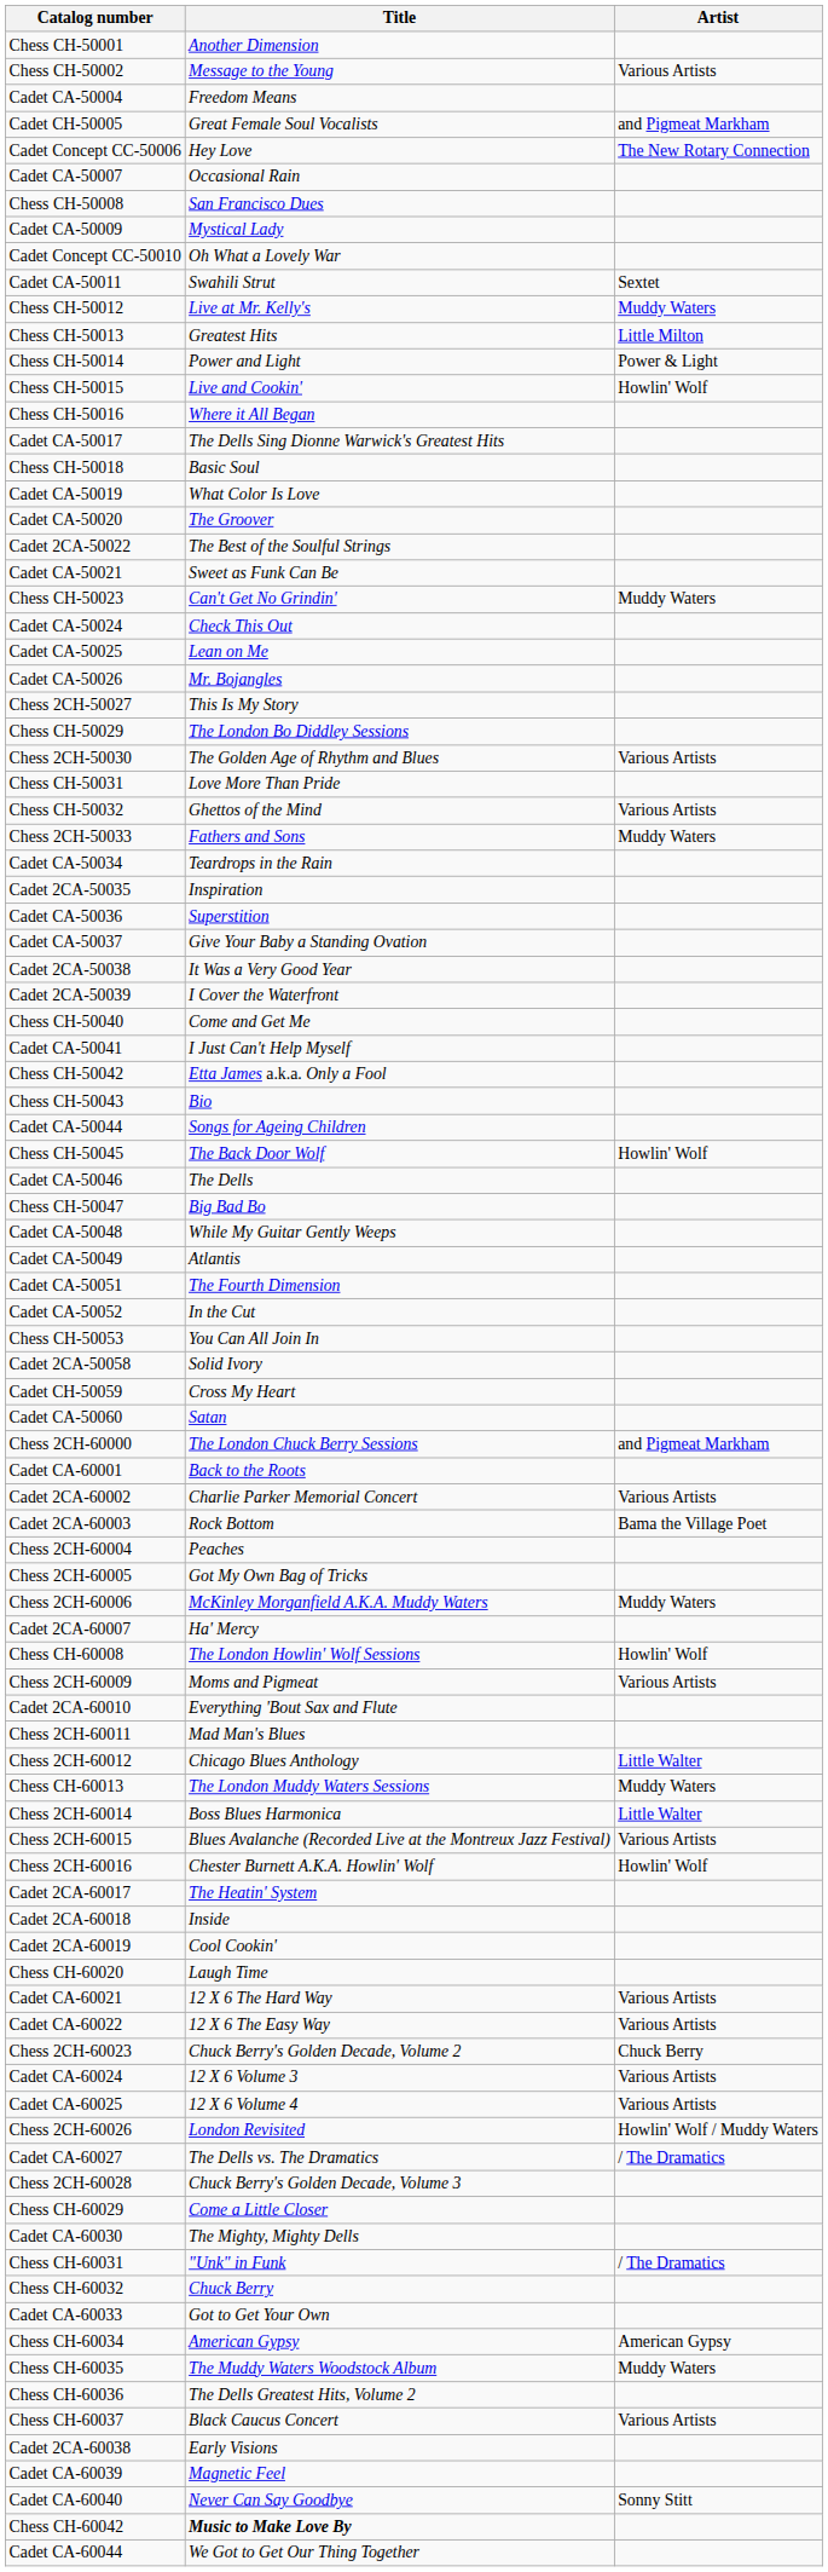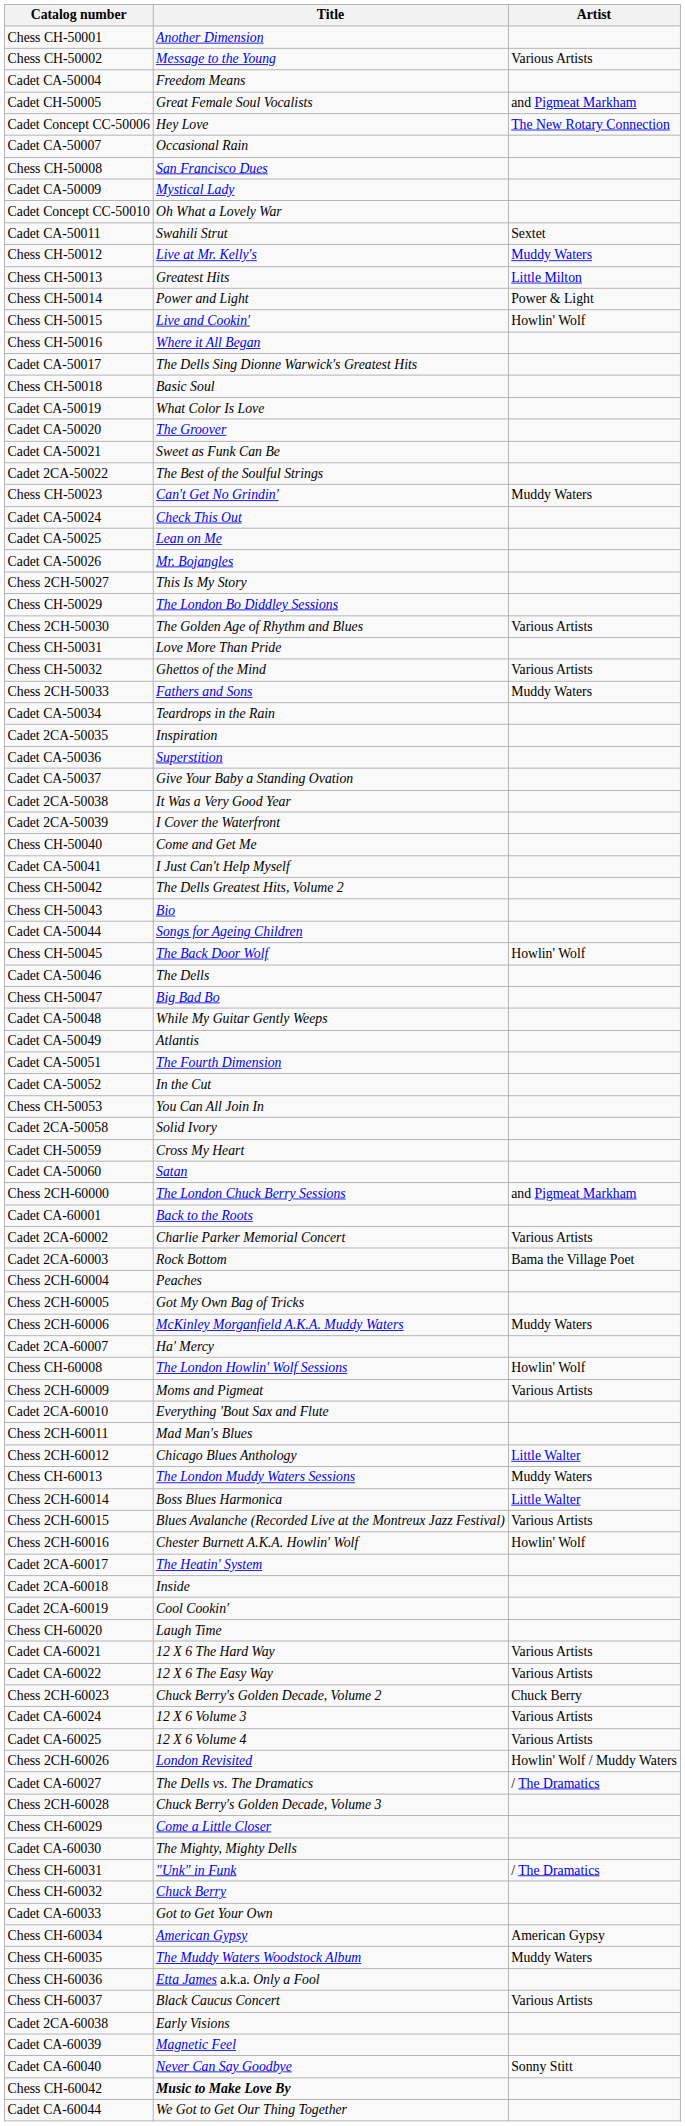 <table align="center" | class="wikitable sortable" | bgcolor="#CCCCCC">
 <tr>
 <th>Catalog number</th>
 <th>Title</th>
 <th>Artist</th>
 </tr>
 <tr>
 <td>Chess CH-50001</td>
 <td><em><a href='#'>Another Dimension</a></em></td>
 <td></td>
 </tr>
 <tr>
 <td>Chess CH-50002</td>
 <td><em><a href='#'>Message to the Young</a></em></td>
 <td>Various Artists</td>
 </tr>
 <tr>
 <td>Cadet CA-50004</td>
 <td><em>Freedom Means</em></td>
 <td></td>
 </tr>
 <tr>
 <td>Cadet CH-50005</td>
 <td><em>Great Female Soul Vocalists</em></td>
 <td> and <a href='#'>Pigmeat Markham</a></td>
 </tr>
 <tr>
 <td>Cadet Concept CC-50006</td>
 <td><em>Hey Love</em></td>
 <td><a href='#'>The New Rotary Connection</a></td>
 </tr>
 <tr>
 <td>Cadet CA-50007</td>
 <td><em>Occasional Rain</em></td>
 <td></td>
 </tr>
 <tr>
 <td>Chess CH-50008</td>
 <td><em><a href='#'>San Francisco Dues</a></em></td>
 <td></td>
 </tr>
 <tr>
 <td>Cadet CA-50009</td>
 <td><em><a href='#'>Mystical Lady</a></em></td>
 <td></td>
 </tr>
 <tr>
 <td>Cadet Concept CC-50010</td>
 <td><em>Oh What a Lovely War</em></td>
 <td></td>
 </tr>
 <tr>
 <td>Cadet CA-50011</td>
 <td><em>Swahili Strut</em></td>
 <td> Sextet</td>
 </tr>
 <tr>
 <td>Chess CH-50012</td>
 <td><em><a href='#'>Live at Mr. Kelly's</a></em></td>
 <td><a href='#'>Muddy Waters</a></td>
 </tr>
 <tr>
 <td>Chess CH-50013</td>
 <td><em>Greatest Hits</em></td>
 <td><a href='#'>Little Milton</a></td>
 </tr>
 <tr>
 <td>Chess CH-50014</td>
 <td><em>Power and Light</em></td>
 <td>Power & Light</td>
 </tr>
 <tr>
 <td>Chess CH-50015</td>
 <td><em><a href='#'>Live and Cookin'</a></em></td>
 <td>Howlin' Wolf</td>
 </tr>
 <tr>
 <td>Chess CH-50016</td>
 <td><em><a href='#'>Where it All Began</a></em></td>
 <td></td>
 </tr>
 <tr>
 <td>Cadet CA-50017</td>
 <td><em>The Dells Sing Dionne Warwick's Greatest Hits</em></td>
 <td></td>
 </tr>
 <tr>
 <td>Chess CH-50018</td>
 <td><em>Basic Soul</em></td>
 <td></td>
 </tr>
 <tr>
 <td>Cadet CA-50019</td>
 <td><em>What Color Is Love</em></td>
 <td></td>
 </tr>
 <tr>
 <td>Cadet CA-50020</td>
 <td><em><a href='#'>The Groover</a></em></td>
 <td></td>
 </tr>
 <tr>
-<td>Cadet 2CA-50022</td>
-<td><em>The Best of the Soulful Strings</em></td>
+<td>Cadet CA-50021</td>
+<td><em>Sweet as Funk Can Be</em></td>
 <td></td>
 </tr>
 <tr>
-<td>Cadet CA-50021</td>
-<td><em>Sweet as Funk Can Be</em></td>
+<td>Cadet 2CA-50022</td>
+<td><em>The Best of the Soulful Strings</em></td>
 <td></td>
 </tr>
 <tr>
 <td>Chess CH-50023</td>
 <td><em><a href='#'>Can't Get No Grindin'</a></em></td>
 <td>Muddy Waters</td>
 </tr>
 <tr>
 <td>Cadet CA-50024</td>
 <td><em><a href='#'>Check This Out</a></em></td>
 <td></td>
 </tr>
 <tr>
 <td>Cadet CA-50025</td>
 <td><em><a href='#'>Lean on Me</a></em></td>
 <td></td>
 </tr>
 <tr>
 <td>Cadet CA-50026</td>
 <td><em><a href='#'>Mr. Bojangles</a></em></td>
 <td></td>
 </tr>
 <tr>
 <td>Chess 2CH-50027</td>
 <td><em>This Is My Story</em></td>
 <td></td>
 </tr>
 <tr>
 <td>Chess CH-50029</td>
 <td><em><a href='#'>The London Bo Diddley Sessions</a></em></td>
 <td></td>
 </tr>
 <tr>
 <td>Chess 2CH-50030</td>
 <td><em>The Golden Age of Rhythm and Blues</em></td>
 <td>Various Artists</td>
 </tr>
 <tr>
 <td>Chess CH-50031</td>
 <td><em>Love More Than Pride</em></td>
 <td></td>
 </tr>
 <tr>
 <td>Chess CH-50032</td>
 <td><em>Ghettos of the Mind</em></td>
 <td>Various Artists</td>
 </tr>
 <tr>
 <td>Chess 2CH-50033</td>
 <td><em><a href='#'>Fathers and Sons</a></em></td>
 <td>Muddy Waters</td>
 </tr>
 <tr>
 <td>Cadet CA-50034</td>
 <td><em>Teardrops in the Rain</em></td>
 <td></td>
 </tr>
 <tr>
 <td>Cadet 2CA-50035</td>
 <td><em>Inspiration</em></td>
 <td></td>
 </tr>
 <tr>
 <td>Cadet CA-50036</td>
 <td><em><a href='#'>Superstition</a></em></td>
 <td></td>
 </tr>
 <tr>
 <td>Cadet CA-50037</td>
 <td><em>Give Your Baby a Standing Ovation</em></td>
 <td></td>
 </tr>
 <tr>
 <td>Cadet 2CA-50038</td>
 <td><em>It Was a Very Good Year</em></td>
 <td></td>
 </tr>
 <tr>
 <td>Cadet 2CA-50039</td>
 <td><em>I Cover the Waterfront</em></td>
 <td></td>
 </tr>
 <tr>
 <td>Chess CH-50040</td>
 <td><em>Come and Get Me</em></td>
 <td></td>
 </tr>
 <tr>
 <td>Cadet CA-50041</td>
 <td><em>I Just Can't Help Myself</em></td>
 <td></td>
 </tr>
 <tr>
 <td>Chess CH-50042</td>
-<td><em><a href='#'>Etta James</a></em> a.k.a. <em>Only a Fool</em></td>
+<td><em>The Dells Greatest Hits, Volume 2</em></td>
 <td></td>
 </tr>
 <tr>
 <td>Chess CH-50043</td>
 <td><em><a href='#'>Bio</a></em></td>
 <td></td>
 </tr>
 <tr>
 <td>Cadet CA-50044</td>
 <td><em><a href='#'>Songs for Ageing Children</a></em></td>
 <td></td>
 </tr>
 <tr>
 <td>Chess CH-50045</td>
 <td><em><a href='#'>The Back Door Wolf</a></em></td>
 <td>Howlin' Wolf</td>
 </tr>
 <tr>
 <td>Cadet CA-50046</td>
 <td><em>The Dells</em></td>
 <td></td>
 </tr>
 <tr>
 <td>Chess CH-50047</td>
 <td><em><a href='#'>Big Bad Bo</a></em></td>
 <td></td>
 </tr>
 <tr>
 <td>Cadet CA-50048</td>
 <td><em>While My Guitar Gently Weeps</em></td>
 <td></td>
 </tr>
 <tr>
 <td>Cadet CA-50049</td>
 <td><em>Atlantis</em></td>
 <td></td>
 </tr>
 <tr>
 <td>Cadet CA-50051</td>
 <td><em><a href='#'>The Fourth Dimension</a></em></td>
 <td></td>
 </tr>
 <tr>
 <td>Cadet CA-50052</td>
 <td><em>In the Cut</em></td>
 <td></td>
 </tr>
 <tr>
 <td>Chess CH-50053</td>
 <td><em>You Can All Join In</em></td>
 <td></td>
 </tr>
 <tr>
 <td>Cadet 2CA-50058</td>
 <td><em>Solid Ivory</em></td>
 <td></td>
 </tr>
 <tr>
 <td>Cadet CH-50059</td>
 <td><em>Cross My Heart</em></td>
 <td></td>
 </tr>
 <tr>
 <td>Cadet CA-50060</td>
 <td><em><a href='#'>Satan</a></em></td>
 <td></td>
 </tr>
 <tr>
 <td>Chess 2CH-60000</td>
 <td><em><a href='#'>The London Chuck Berry Sessions</a></em></td>
 <td> and <a href='#'>Pigmeat Markham</a></td>
 </tr>
 <tr>
 <td>Cadet CA-60001</td>
 <td><em><a href='#'>Back to the Roots</a></em></td>
 <td></td>
 </tr>
 <tr>
 <td>Cadet 2CA-60002</td>
 <td><em>Charlie Parker Memorial Concert</em></td>
 <td>Various Artists</td>
 </tr>
 <tr>
 <td>Cadet 2CA-60003</td>
 <td><em>Rock Bottom</em></td>
 <td>Bama the Village Poet</td>
 </tr>
 <tr>
 <td>Chess 2CH-60004</td>
 <td><em>Peaches</em></td>
 <td></td>
 </tr>
 <tr>
 <td>Chess 2CH-60005</td>
 <td><em>Got My Own Bag of Tricks</em></td>
 <td></td>
 </tr>
 <tr>
 <td>Chess 2CH-60006</td>
 <td><em><a href='#'>McKinley Morganfield A.K.A. Muddy Waters</a></em></td>
 <td>Muddy Waters</td>
 </tr>
 <tr>
 <td>Cadet 2CA-60007</td>
 <td><em>Ha' Mercy</em></td>
 <td></td>
 </tr>
 <tr>
 <td>Chess CH-60008</td>
 <td><em><a href='#'>The London Howlin' Wolf Sessions</a></em></td>
 <td>Howlin' Wolf</td>
 </tr>
 <tr>
 <td>Chess 2CH-60009</td>
 <td><em>Moms and Pigmeat</em></td>
 <td>Various Artists</td>
 </tr>
 <tr>
 <td>Cadet 2CA-60010</td>
 <td><em>Everything 'Bout Sax and Flute</em></td>
 <td></td>
 </tr>
 <tr>
 <td>Chess 2CH-60011</td>
 <td><em>Mad Man's Blues</em></td>
 <td></td>
 </tr>
 <tr>
 <td>Chess 2CH-60012</td>
 <td><em>Chicago Blues Anthology</em></td>
 <td><a href='#'>Little Walter</a></td>
 </tr>
 <tr>
 <td>Chess CH-60013</td>
 <td><em><a href='#'>The London Muddy Waters Sessions</a></em></td>
 <td>Muddy Waters</td>
 </tr>
 <tr>
 <td>Chess 2CH-60014</td>
 <td><em>Boss Blues Harmonica</em></td>
 <td><a href='#'>Little Walter</a></td>
 </tr>
 <tr>
 <td>Chess 2CH-60015</td>
 <td><em>Blues Avalanche (Recorded Live at the Montreux Jazz Festival)</em></td>
 <td>Various Artists</td>
 </tr>
 <tr>
 <td>Chess 2CH-60016</td>
 <td><em>Chester Burnett A.K.A. Howlin' Wolf</em></td>
 <td>Howlin' Wolf</td>
 </tr>
 <tr>
 <td>Cadet 2CA-60017</td>
 <td><em><a href='#'>The Heatin' System</a></em></td>
 <td></td>
 </tr>
 <tr>
 <td>Cadet 2CA-60018</td>
 <td><em>Inside</em></td>
 <td></td>
 </tr>
 <tr>
 <td>Cadet 2CA-60019</td>
 <td><em>Cool Cookin' </em></td>
 <td></td>
 </tr>
 <tr>
 <td>Chess CH-60020</td>
 <td><em>Laugh Time</em></td>
 <td></td>
 </tr>
 <tr>
 <td>Cadet CA-60021</td>
 <td><em>12 X 6 The Hard Way</em></td>
 <td>Various Artists</td>
 </tr>
 <tr>
 <td>Cadet CA-60022</td>
 <td><em>12 X 6 The Easy Way</em></td>
 <td>Various Artists</td>
 </tr>
 <tr>
 <td>Chess 2CH-60023</td>
 <td><em>Chuck Berry's Golden Decade, Volume 2</em></td>
 <td {{sortname>Chuck Berry</td>
 </tr>
 <tr>
 <td>Cadet CA-60024</td>
 <td><em>12 X 6 Volume 3</em></td>
 <td>Various Artists</td>
 </tr>
 <tr>
 <td>Cadet CA-60025</td>
 <td><em>12 X 6 Volume 4</em></td>
 <td>Various Artists</td>
 </tr>
 <tr>
 <td>Chess 2CH-60026</td>
 <td><em><a href='#'>London Revisited</a></em></td>
 <td>Howlin' Wolf / Muddy Waters</td>
 </tr>
 <tr>
 <td>Cadet CA-60027</td>
 <td><em>The Dells vs. The Dramatics</em></td>
 <td> / <a href='#'>The Dramatics</a></td>
 </tr>
 <tr>
 <td>Chess 2CH-60028</td>
 <td><em>Chuck Berry's Golden Decade, Volume 3</em></td>
 <td></td>
 </tr>
 <tr>
 <td>Chess CH-60029</td>
 <td><em><a href='#'>Come a Little Closer</a></em></td>
 <td></td>
 </tr>
 <tr>
 <td>Cadet CA-60030</td>
 <td><em>The Mighty, Mighty Dells</em></td>
 <td></td>
 </tr>
 <tr>
 <td>Chess CH-60031</td>
 <td><em><a href='#'>"Unk" in Funk</a></em></td>
 <td> / <a href='#'>The Dramatics</a></td>
 </tr>
 <tr>
 <td>Chess CH-60032</td>
 <td><em><a href='#'>Chuck Berry</a></em></td>
 <td></td>
 </tr>
 <tr>
 <td>Cadet CA-60033</td>
 <td><em>Got to Get Your Own</em></td>
 <td></td>
 </tr>
 <tr>
 <td>Chess CH-60034</td>
 <td><em><a href='#'>American Gypsy</a></em></td>
 <td>American Gypsy</td>
 </tr>
 <tr>
 <td>Chess CH-60035</td>
 <td><em><a href='#'>The Muddy Waters Woodstock Album</a></em></td>
 <td>Muddy Waters</td>
 </tr>
 <tr>
 <td>Chess CH-60036</td>
-<td><em>The Dells Greatest Hits, Volume 2</em></td>
+<td><em><a href='#'>Etta James</a></em> a.k.a. <em>Only a Fool</em></td>
 <td></td>
 </tr>
 <tr>
 <td>Chess CH-60037</td>
 <td><em>Black Caucus Concert</em></td>
 <td>Various Artists</td>
 </tr>
 <tr>
 <td>Cadet 2CA-60038</td>
 <td><em>Early Visions</em></td>
 <td></td>
 </tr>
 <tr>
 <td>Cadet CA-60039</td>
 <td><em><a href='#'>Magnetic Feel</a></em></td>
 <td></td>
 </tr>
 <tr>
 <td>Cadet CA-60040</td>
 <td><em><a href='#'>Never Can Say Goodbye</a></em></td>
 <td {{sortname>Sonny Stitt</td>
 </tr>
 <tr>
 <td>Chess CH-60042</td>
 <td><strong><em>Music to Make Love By</em></strong></td>
 <td></td>
 </tr>
 <tr>
 <td>Cadet CA-60044</td>
 <td><em>We Got to Get Our Thing Together</em></td>
 <td></td>
 </tr>
 </table>
